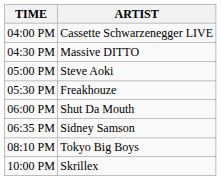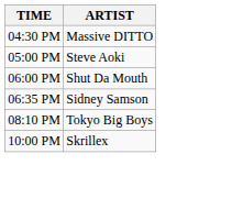 <table class="wikitable">
 <tr>
 <th>TIME</th>
 <th>ARTIST</th>
-</tr>
-<tr>
-<td>04:00 PM</td>
-<td>Cassette Schwarzenegger LIVE</td>
 </tr>
 <tr>
 <td>04:30 PM</td>
 <td>Massive DITTO</td>
 </tr>
 <tr>
 <td>05:00 PM</td>
 <td>Steve Aoki</td>
-</tr>
-<tr>
-<td>05:30 PM</td>
-<td>Freakhouze</td>
 </tr>
 <tr>
 <td>06:00 PM</td>
 <td>Shut Da Mouth</td>
 </tr>
 <tr>
 <td>06:35 PM</td>
 <td>Sidney Samson</td>
 </tr>
 <tr>
 <td>08:10 PM</td>
 <td>Tokyo Big Boys</td>
 </tr>
 <tr>
 <td>10:00 PM</td>
 <td>Skrillex</td>
 </tr>
 </table>
